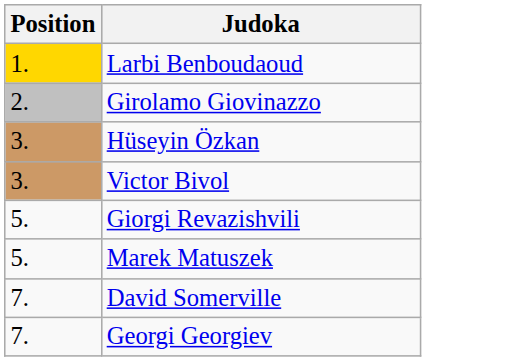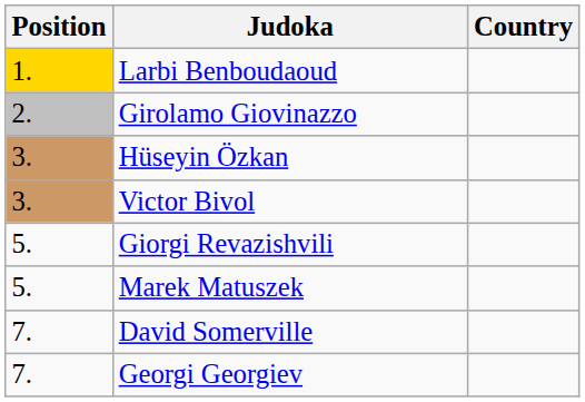 <table class=wikitable>
 <tr>
 <th width=10>Position</th>
 <th width=200>Judoka</th>
+<th width=10>Country</th>
 </tr>
 <tr>
 <td bgcolor=gold>1.</td>
 <td><a href='#'>Larbi Benboudaoud</a></td>
+<td></td>
 </tr>
 <tr>
 <td bgcolor="silver">2.</td>
 <td><a href='#'>Girolamo Giovinazzo</a></td>
+<td></td>
 </tr>
 <tr>
 <td bgcolor="CC9966">3.</td>
 <td><a href='#'>Hüseyin Özkan</a></td>
+<td></td>
 </tr>
 <tr>
 <td bgcolor=CC9966>3.</td>
 <td><a href='#'>Victor Bivol</a></td>
+<td></td>
 </tr>
 <tr>
 <td>5.</td>
 <td><a href='#'>Giorgi Revazishvili</a></td>
+<td></td>
 </tr>
 <tr>
 <td>5.</td>
 <td><a href='#'>Marek Matuszek</a></td>
+<td></td>
 </tr>
 <tr>
 <td>7.</td>
 <td><a href='#'>David Somerville</a></td>
+<td></td>
 </tr>
 <tr>
 <td>7.</td>
 <td><a href='#'>Georgi Georgiev</a></td>
+<td></td>
 </tr>
 </table>
